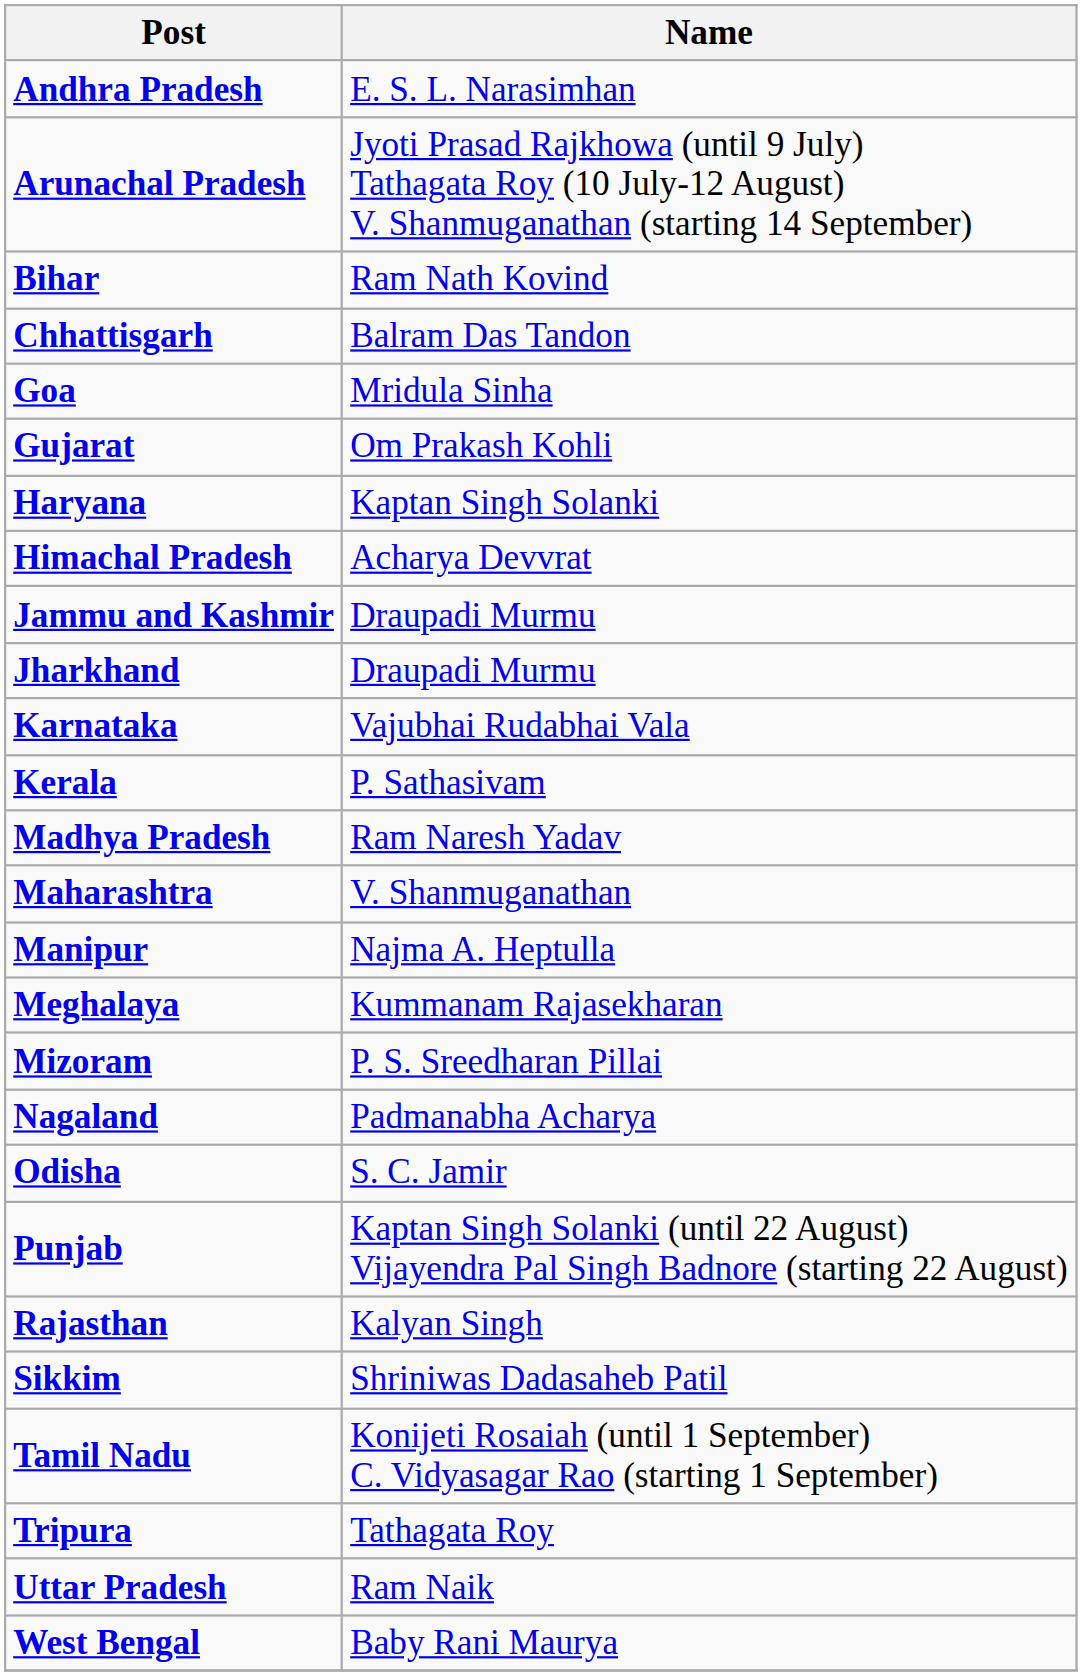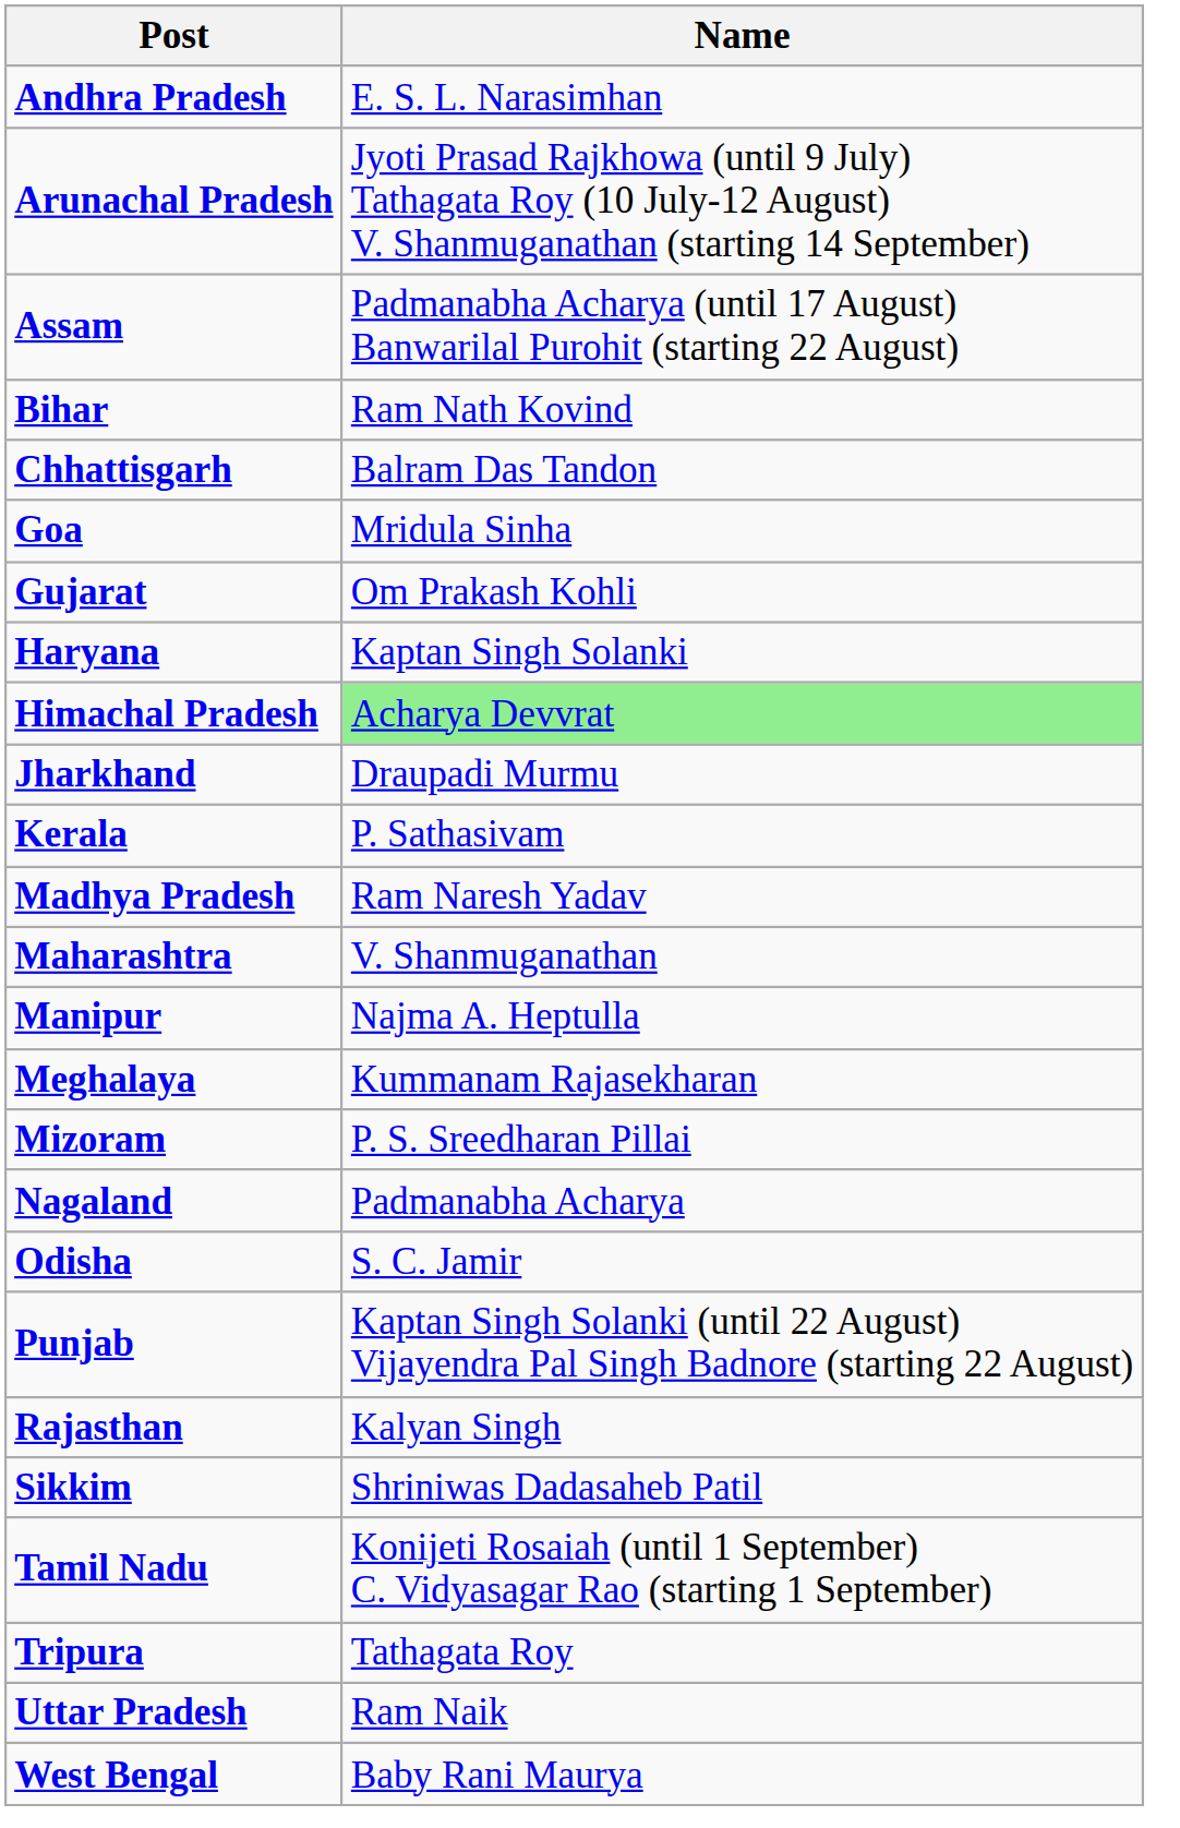 <table class=wikitable>
 <tr>
 <th>Post</th>
 <th>Name</th>
 </tr>
 <tr>
 <td><strong><a href='#'>Andhra Pradesh</a></strong></td>
 <td><a href='#'>E. S. L. Narasimhan</a></td>
 </tr>
 <tr>
 <td><strong><a href='#'>Arunachal Pradesh</a></strong></td>
 <td><a href='#'>Jyoti Prasad Rajkhowa</a> (until 9 July)<br><a href='#'>Tathagata Roy</a> (10 July-12 August)<br><a href='#'>V. Shanmuganathan</a> (starting 14 September)</td>
+</tr>
+<tr>
+<td><strong><a href='#'>Assam</a></strong></td>
+<td><a href='#'>Padmanabha Acharya</a> (until 17 August)<br><a href='#'>Banwarilal Purohit</a> (starting 22 August)</td>
 </tr>
 <tr>
 <td><strong><a href='#'>Bihar</a></strong></td>
 <td><a href='#'>Ram Nath Kovind</a></td>
 </tr>
 <tr>
 <td><strong><a href='#'>Chhattisgarh</a></strong></td>
 <td><a href='#'>Balram Das Tandon</a></td>
 </tr>
 <tr>
 <td><strong><a href='#'>Goa</a></strong></td>
 <td><a href='#'>Mridula Sinha</a></td>
 </tr>
 <tr>
 <td><strong><a href='#'>Gujarat</a></strong></td>
 <td><a href='#'>Om Prakash Kohli</a></td>
 </tr>
 <tr>
 <td><strong><a href='#'>Haryana</a></strong></td>
 <td><a href='#'>Kaptan Singh Solanki</a></td>
 </tr>
 <tr>
 <td><strong><a href='#'>Himachal Pradesh</a></strong></td>
-<td><a href='#'>Acharya Devvrat</a></td>
-</tr>
-<tr>
-<td><strong><a href='#'>Jammu and Kashmir</a></strong></td>
-<td><a href='#'>Draupadi Murmu</a></td>
+<td style="background: lightgreen;"><a href='#'>Acharya Devvrat</a></td>
 </tr>
 <tr>
 <td><strong><a href='#'>Jharkhand</a></strong></td>
 <td><a href='#'>Draupadi Murmu</a></td>
-</tr>
-<tr>
-<td><strong><a href='#'>Karnataka</a></strong></td>
-<td><a href='#'>Vajubhai Rudabhai Vala</a></td>
 </tr>
 <tr>
 <td><strong><a href='#'>Kerala</a></strong></td>
 <td><a href='#'>P. Sathasivam</a></td>
 </tr>
 <tr>
 <td><strong><a href='#'>Madhya Pradesh</a></strong></td>
 <td><a href='#'>Ram Naresh Yadav</a></td>
 </tr>
 <tr>
 <td><strong><a href='#'>Maharashtra</a></strong></td>
 <td><a href='#'>V. Shanmuganathan</a></td>
 </tr>
 <tr>
 <td><strong><a href='#'>Manipur</a></strong></td>
 <td><a href='#'>Najma A. Heptulla</a></td>
 </tr>
 <tr>
 <td><strong><a href='#'>Meghalaya</a></strong></td>
 <td><a href='#'>Kummanam Rajasekharan</a></td>
 </tr>
 <tr>
 <td><strong><a href='#'>Mizoram</a></strong></td>
 <td><a href='#'>P. S. Sreedharan Pillai</a></td>
 </tr>
 <tr>
 <td><strong><a href='#'>Nagaland</a></strong></td>
 <td><a href='#'>Padmanabha Acharya</a></td>
 </tr>
 <tr>
 <td><strong><a href='#'>Odisha</a></strong></td>
 <td><a href='#'>S. C. Jamir</a></td>
 </tr>
 <tr>
 <td><strong><a href='#'>Punjab</a></strong></td>
 <td><a href='#'>Kaptan Singh Solanki</a> (until 22 August)<br><a href='#'>Vijayendra Pal Singh Badnore</a> (starting 22 August)</td>
 </tr>
 <tr>
 <td><strong><a href='#'>Rajasthan</a></strong></td>
 <td><a href='#'>Kalyan Singh</a></td>
 </tr>
 <tr>
 <td><strong><a href='#'>Sikkim</a></strong></td>
 <td><a href='#'>Shriniwas Dadasaheb Patil</a></td>
 </tr>
 <tr>
 <td><strong><a href='#'>Tamil Nadu</a></strong></td>
 <td><a href='#'>Konijeti Rosaiah</a> (until 1 September)<br><a href='#'>C. Vidyasagar Rao</a> (starting 1 September)</td>
 </tr>
 <tr>
 <td><strong><a href='#'>Tripura</a></strong></td>
 <td><a href='#'>Tathagata Roy</a></td>
 </tr>
 <tr>
 <td><strong><a href='#'>Uttar Pradesh</a></strong></td>
 <td><a href='#'>Ram Naik</a></td>
 </tr>
 <tr>
 <td><strong><a href='#'>West Bengal</a></strong></td>
 <td><a href='#'>Baby Rani Maurya</a></td>
 </tr>
 <tr>
 </tr>
 </table>
